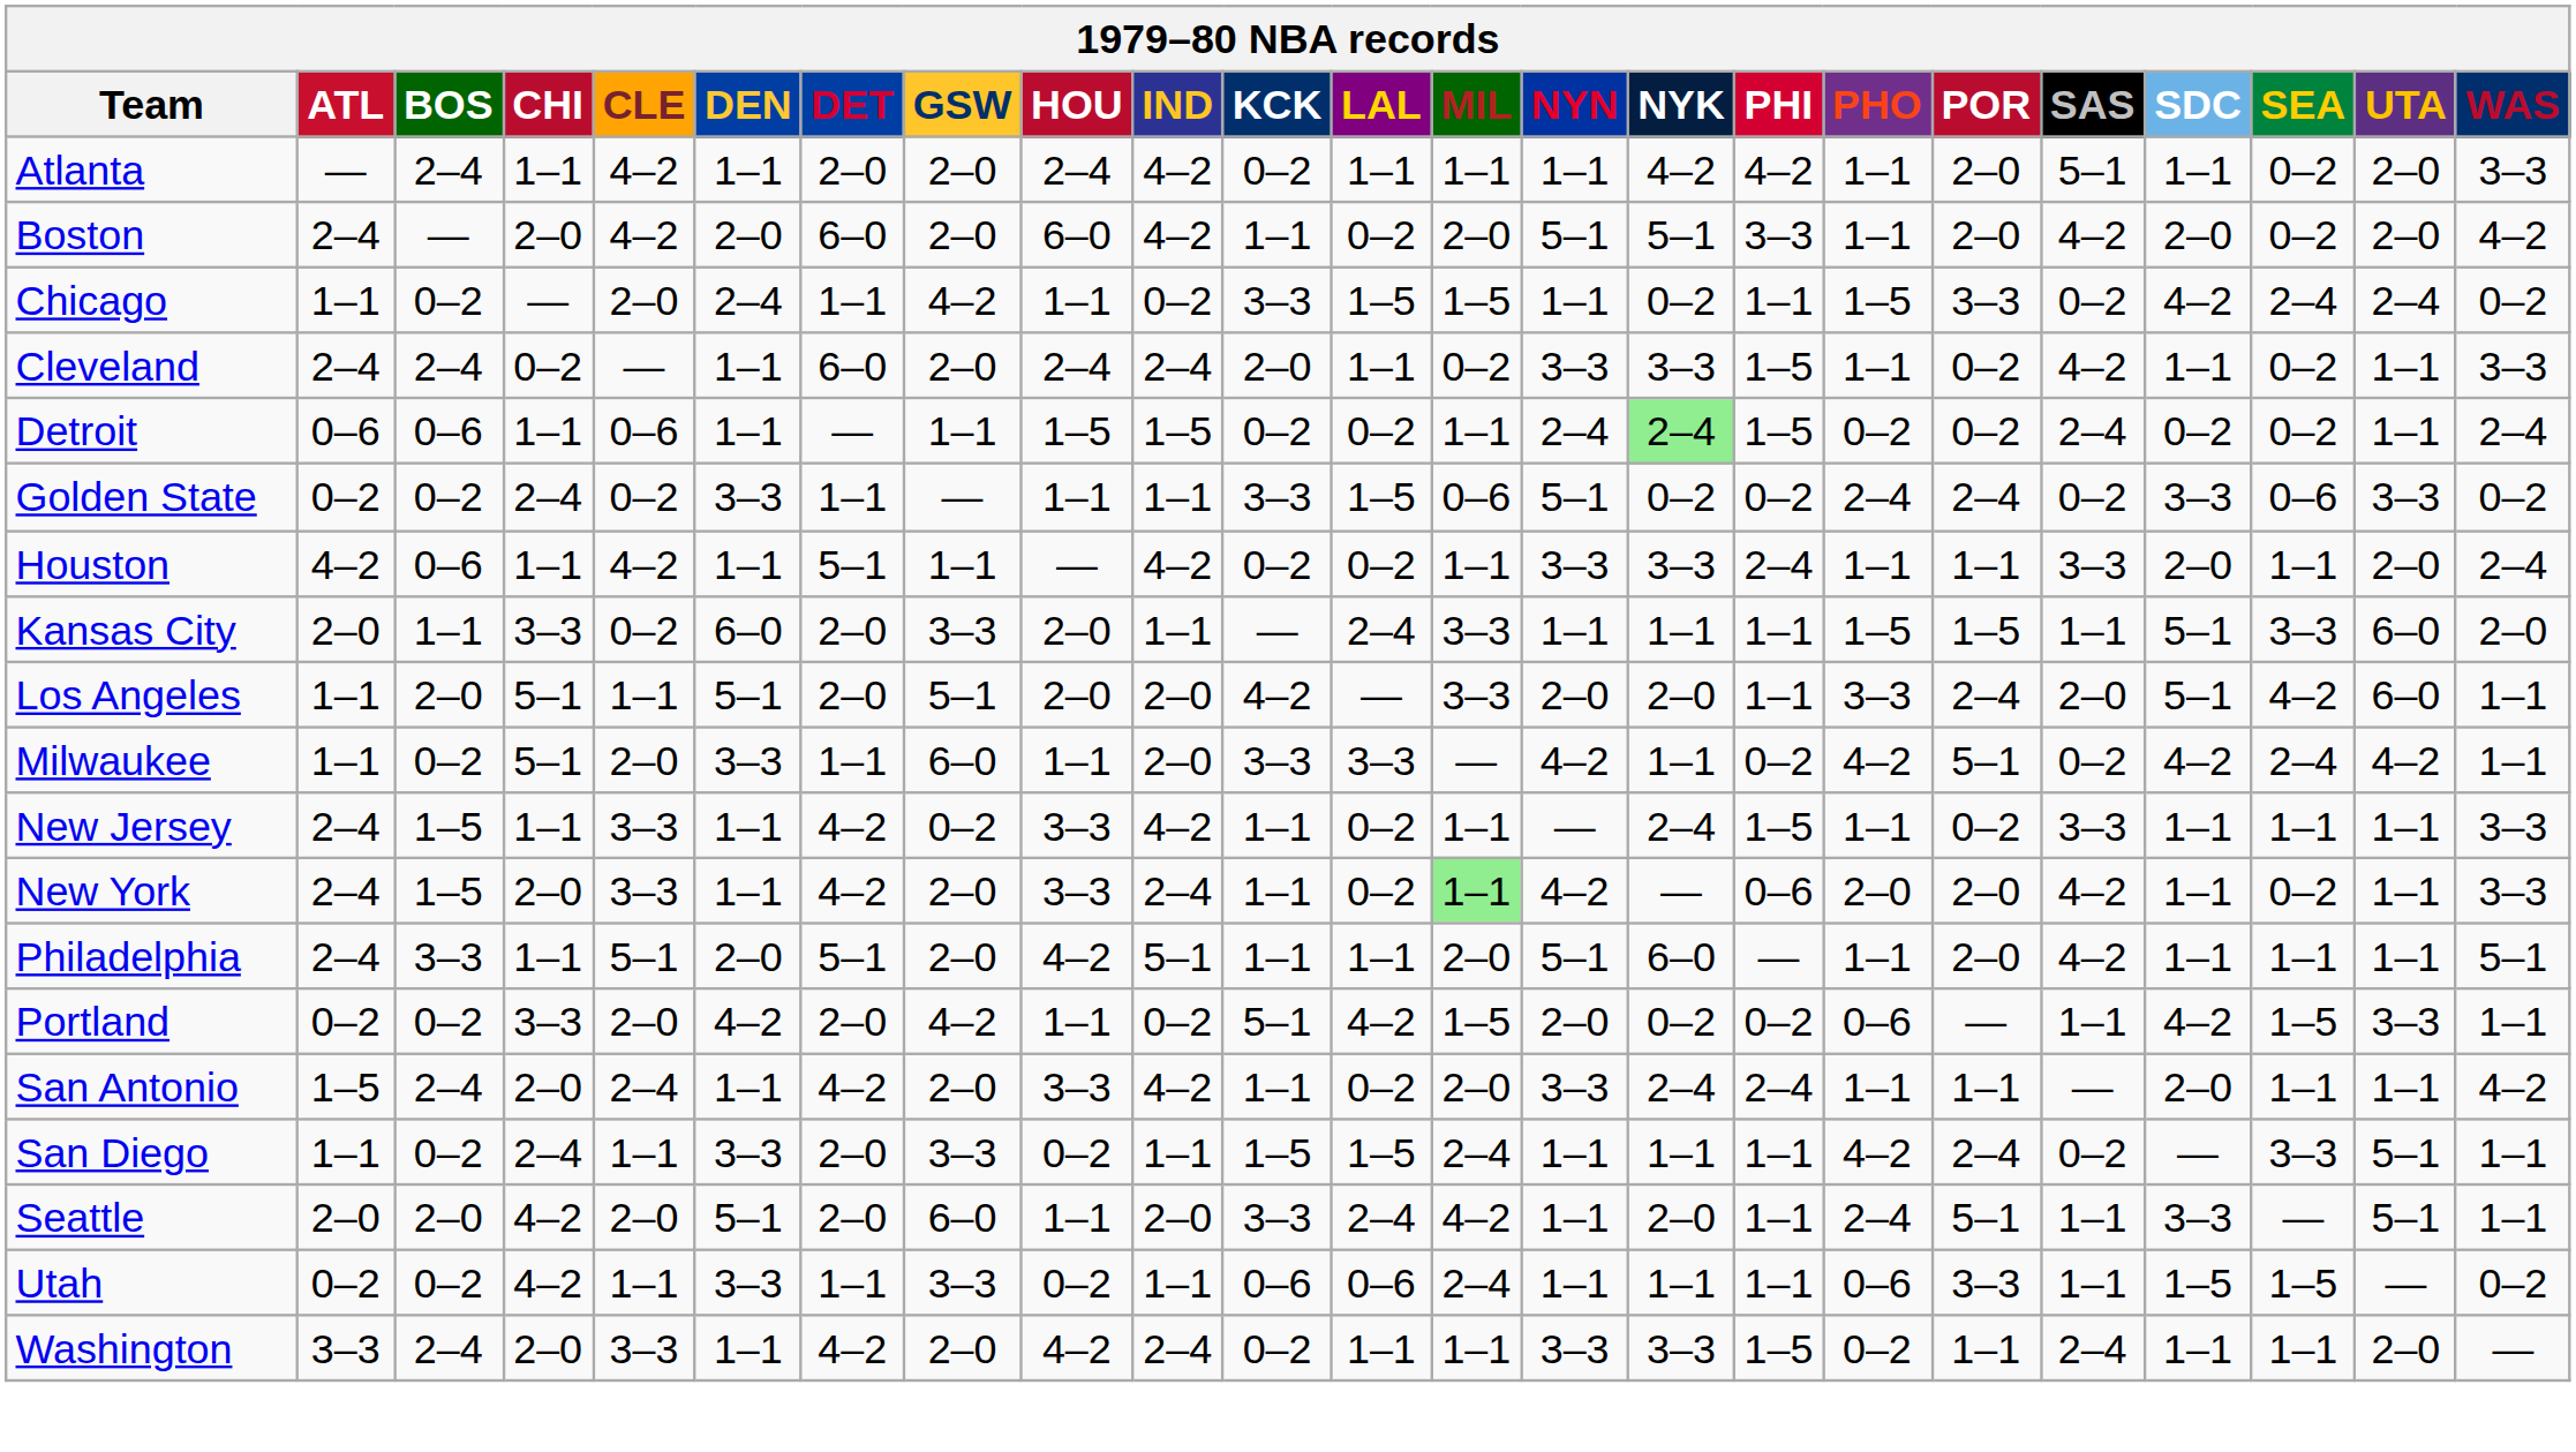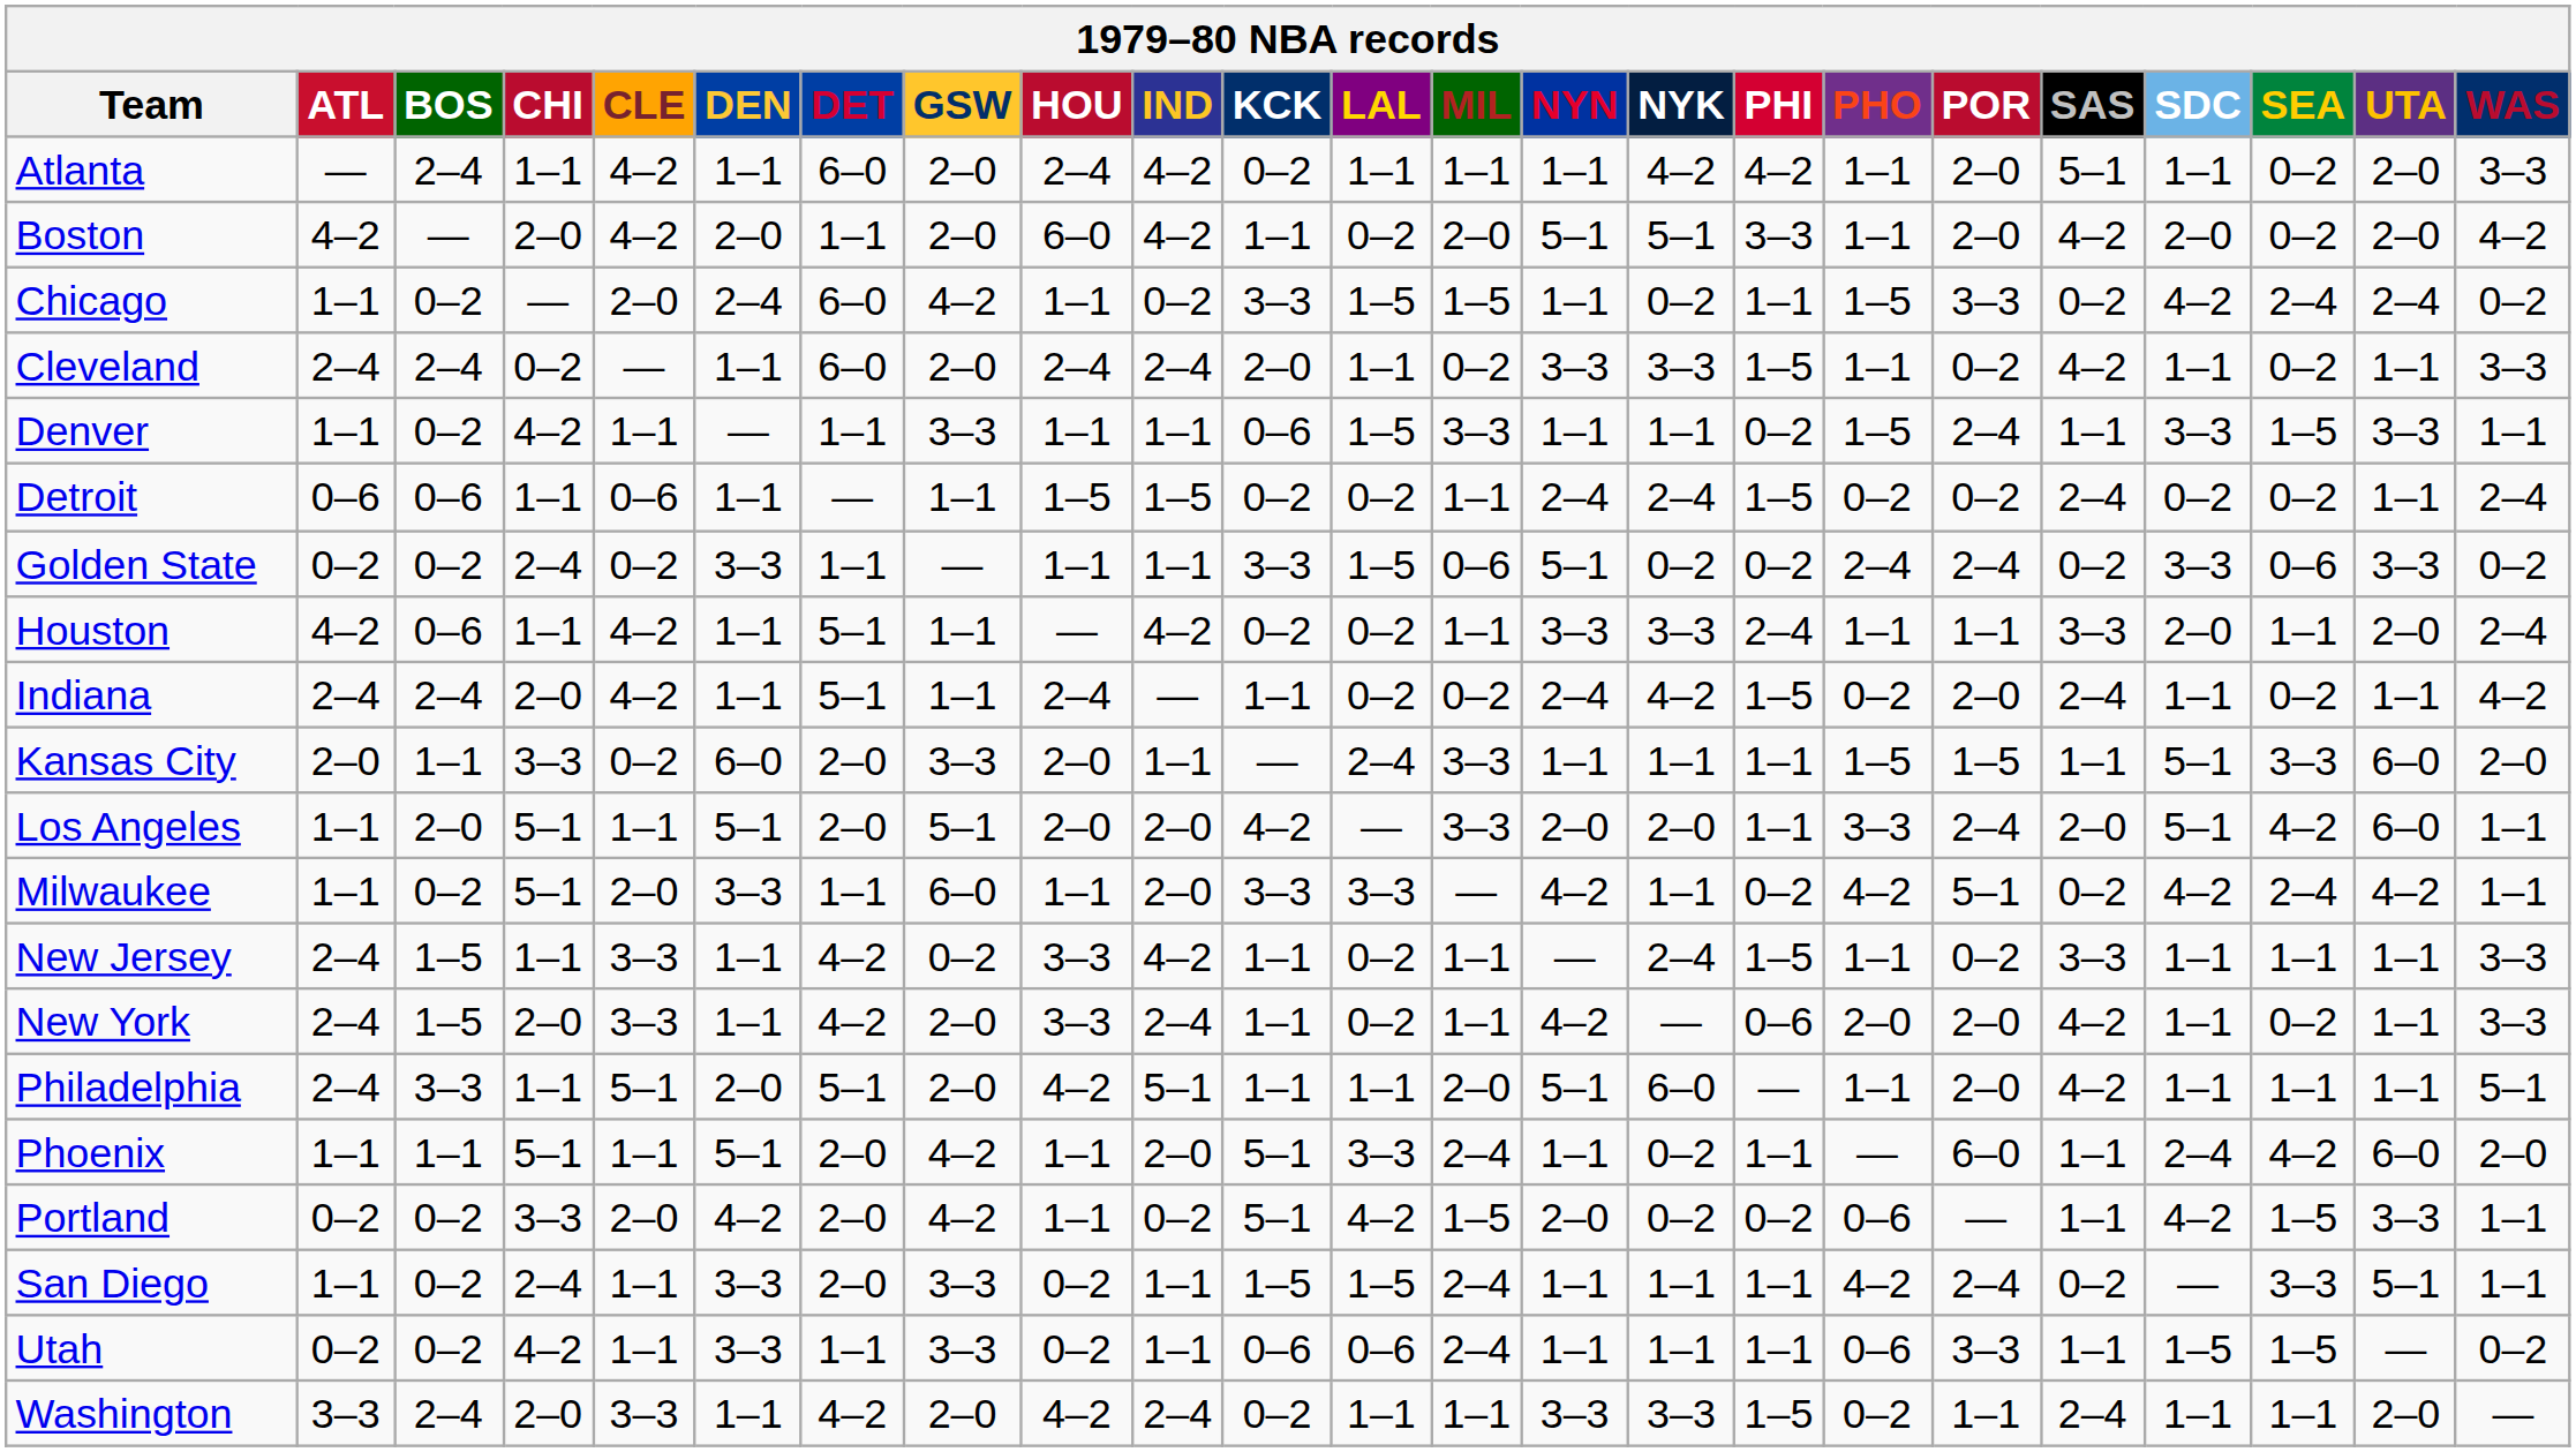 <table class="wikitable" style="font-size:95%; text-align:center;">
 <tr>
 <th colspan=23>1979–80 NBA records</th>
 </tr>
 <tr>
 <th width=100>Team</th>
 <th style="background:#C90F2E;color:#FFFFFF;width=35">ATL</th>
 <th style="background:#006400;color:#FFFFFF;width=35">BOS</th>
 <th style="background:#BA0C2F;color:#FFFFFF;width=35">CHI</th>
 <th style="background:#FFA402;color:#77222F;width=35">CLE</th>
 <th style="background:#003EA4;color:#FDC835;width=35">DEN</th>
 <th style="background:#003EA4;color:#D50032;width=35">DET</th>
 <th style="background:#FFC62C;color:#012F6B;width=35">GSW</th>
 <th style="background:#BA0C2F;color:#FFFFFF;width=35">HOU</th>
 <th style="background:#2C3294;color:#FCC624;width=35">IND</th>
 <th style="background:#012F6B;color:#FFFFFF;width=35">KCK</th>
 <th style="background:#800080;color:#FFD700;width=35">LAL</th>
 <th style="background:#006400;color:#B22222;width=35">MIL</th>
 <th style="background:#0032A1;color:#E5002B;width=35">NYN</th>
 <th style="background:#031E41;color:#FFFFFF;width=35">NYK</th>
 <th style="background:#D40032;color:#FFFFFF;width=35">PHI</th>
 <th style="background:#702F8B;color:#FA4417;width=35">PHO</th>
 <th style="background:#BA0C2F;color:#FFFFFF;width=35">POR</th>
 <th style="background:#000000;color:#C0C0C0;width=35">SAS</th>
 <th style="background:#6BB3E6;color:#FFFFFF;width=35">SDC</th>
 <th style="background:#00843D;color:#FFCD01;width=35">SEA</th>
 <th style="background:#5C2F83;color:#FCC200;width=35">UTA</th>
 <th style="background:#012F6D;color:#BA0C2F;width=35">WAS</th>
 </tr>
 <tr>
 <td style="text-align:left;"><a href='#'>Atlanta</a></td>
 <td>—</td>
 <td>2–4</td>
 <td>1–1</td>
 <td>4–2</td>
 <td>1–1</td>
-<td>2–0</td>
+<td>6–0</td>
 <td>2–0</td>
 <td>2–4</td>
 <td>4–2</td>
 <td>0–2</td>
 <td>1–1</td>
 <td>1–1</td>
 <td>1–1</td>
 <td>4–2</td>
 <td>4–2</td>
 <td>1–1</td>
 <td>2–0</td>
 <td>5–1</td>
 <td>1–1</td>
 <td>0–2</td>
 <td>2–0</td>
 <td>3–3</td>
 </tr>
 <tr>
 <td style="text-align:left;"><a href='#'>Boston</a></td>
-<td>2–4</td>
+<td>4–2</td>
 <td>—</td>
 <td>2–0</td>
 <td>4–2</td>
 <td>2–0</td>
-<td>6–0</td>
+<td>1–1</td>
 <td>2–0</td>
 <td>6–0</td>
 <td>4–2</td>
 <td>1–1</td>
 <td>0–2</td>
 <td>2–0</td>
 <td>5–1</td>
 <td>5–1</td>
 <td>3–3</td>
 <td>1–1</td>
 <td>2–0</td>
 <td>4–2</td>
 <td>2–0</td>
 <td>0–2</td>
 <td>2–0</td>
 <td>4–2</td>
 </tr>
 <tr>
 <td style="text-align:left;"><a href='#'>Chicago</a></td>
 <td>1–1</td>
 <td>0–2</td>
 <td>—</td>
 <td>2–0</td>
 <td>2–4</td>
-<td>1–1</td>
+<td>6–0</td>
 <td>4–2</td>
 <td>1–1</td>
 <td>0–2</td>
 <td>3–3</td>
 <td>1–5</td>
 <td>1–5</td>
 <td>1–1</td>
 <td>0–2</td>
 <td>1–1</td>
 <td>1–5</td>
 <td>3–3</td>
 <td>0–2</td>
 <td>4–2</td>
 <td>2–4</td>
 <td>2–4</td>
 <td>0–2</td>
 </tr>
 <tr>
 <td style="text-align:left;"><a href='#'>Cleveland</a></td>
 <td>2–4</td>
 <td>2–4</td>
 <td>0–2</td>
 <td>—</td>
 <td>1–1</td>
 <td>6–0</td>
 <td>2–0</td>
 <td>2–4</td>
 <td>2–4</td>
 <td>2–0</td>
 <td>1–1</td>
 <td>0–2</td>
 <td>3–3</td>
 <td>3–3</td>
 <td>1–5</td>
 <td>1–1</td>
 <td>0–2</td>
 <td>4–2</td>
 <td>1–1</td>
 <td>0–2</td>
 <td>1–1</td>
 <td>3–3</td>
 </tr>
 <tr>
+<td style="text-align:left;"><a href='#'>Denver</a></td>
+<td>1–1</td>
+<td>0–2</td>
+<td>4–2</td>
+<td>1–1</td>
+<td>—</td>
+<td>1–1</td>
+<td>3–3</td>
+<td>1–1</td>
+<td>1–1</td>
+<td>0–6</td>
+<td>1–5</td>
+<td>3–3</td>
+<td>1–1</td>
+<td>1–1</td>
+<td>0–2</td>
+<td>1–5</td>
+<td>2–4</td>
+<td>1–1</td>
+<td>3–3</td>
+<td>1–5</td>
+<td>3–3</td>
+<td>1–1</td>
+</tr>
+<tr>
 <td style="text-align:left;"><a href='#'>Detroit</a></td>
 <td>0–6</td>
 <td>0–6</td>
 <td>1–1</td>
 <td>0–6</td>
 <td>1–1</td>
 <td>—</td>
 <td>1–1</td>
 <td>1–5</td>
 <td>1–5</td>
 <td>0–2</td>
 <td>0–2</td>
 <td>1–1</td>
 <td>2–4</td>
-<td style="background: lightgreen;">2–4</td>
+<td>2–4</td>
 <td>1–5</td>
 <td>0–2</td>
 <td>0–2</td>
 <td>2–4</td>
 <td>0–2</td>
 <td>0–2</td>
 <td>1–1</td>
 <td>2–4</td>
 </tr>
 <tr>
 <td style="text-align:left;"><a href='#'>Golden State</a></td>
 <td>0–2</td>
 <td>0–2</td>
 <td>2–4</td>
 <td>0–2</td>
 <td>3–3</td>
 <td>1–1</td>
 <td>—</td>
 <td>1–1</td>
 <td>1–1</td>
 <td>3–3</td>
 <td>1–5</td>
 <td>0–6</td>
 <td>5–1</td>
 <td>0–2</td>
 <td>0–2</td>
 <td>2–4</td>
 <td>2–4</td>
 <td>0–2</td>
 <td>3–3</td>
 <td>0–6</td>
 <td>3–3</td>
 <td>0–2</td>
 </tr>
 <tr>
 <td style="text-align:left;"><a href='#'>Houston</a></td>
 <td>4–2</td>
 <td>0–6</td>
 <td>1–1</td>
 <td>4–2</td>
 <td>1–1</td>
 <td>5–1</td>
 <td>1–1</td>
 <td>—</td>
 <td>4–2</td>
 <td>0–2</td>
 <td>0–2</td>
 <td>1–1</td>
 <td>3–3</td>
 <td>3–3</td>
 <td>2–4</td>
 <td>1–1</td>
 <td>1–1</td>
 <td>3–3</td>
 <td>2–0</td>
 <td>1–1</td>
 <td>2–0</td>
 <td>2–4</td>
+</tr>
+<tr>
+<td style="text-align:left;"><a href='#'>Indiana</a></td>
+<td>2–4</td>
+<td>2–4</td>
+<td>2–0</td>
+<td>4–2</td>
+<td>1–1</td>
+<td>5–1</td>
+<td>1–1</td>
+<td>2–4</td>
+<td>—</td>
+<td>1–1</td>
+<td>0–2</td>
+<td>0–2</td>
+<td>2–4</td>
+<td>4–2</td>
+<td>1–5</td>
+<td>0–2</td>
+<td>2–0</td>
+<td>2–4</td>
+<td>1–1</td>
+<td>0–2</td>
+<td>1–1</td>
+<td>4–2</td>
 </tr>
 <tr>
 <td style="text-align:left;"><a href='#'>Kansas City</a></td>
 <td>2–0</td>
 <td>1–1</td>
 <td>3–3</td>
 <td>0–2</td>
 <td>6–0</td>
 <td>2–0</td>
 <td>3–3</td>
 <td>2–0</td>
 <td>1–1</td>
 <td>—</td>
 <td>2–4</td>
 <td>3–3</td>
 <td>1–1</td>
 <td>1–1</td>
 <td>1–1</td>
 <td>1–5</td>
 <td>1–5</td>
 <td>1–1</td>
 <td>5–1</td>
 <td>3–3</td>
 <td>6–0</td>
 <td>2–0</td>
 </tr>
 <tr>
 <td style="text-align:left;"><a href='#'>Los Angeles</a></td>
 <td>1–1</td>
 <td>2–0</td>
 <td>5–1</td>
 <td>1–1</td>
 <td>5–1</td>
 <td>2–0</td>
 <td>5–1</td>
 <td>2–0</td>
 <td>2–0</td>
 <td>4–2</td>
 <td>—</td>
 <td>3–3</td>
 <td>2–0</td>
 <td>2–0</td>
 <td>1–1</td>
 <td>3–3</td>
 <td>2–4</td>
 <td>2–0</td>
 <td>5–1</td>
 <td>4–2</td>
 <td>6–0</td>
 <td>1–1</td>
 </tr>
 <tr>
 <td style="text-align:left;"><a href='#'>Milwaukee</a></td>
 <td>1–1</td>
 <td>0–2</td>
 <td>5–1</td>
 <td>2–0</td>
 <td>3–3</td>
 <td>1–1</td>
 <td>6–0</td>
 <td>1–1</td>
 <td>2–0</td>
 <td>3–3</td>
 <td>3–3</td>
 <td>—</td>
 <td>4–2</td>
 <td>1–1</td>
 <td>0–2</td>
 <td>4–2</td>
 <td>5–1</td>
 <td>0–2</td>
 <td>4–2</td>
 <td>2–4</td>
 <td>4–2</td>
 <td>1–1</td>
 </tr>
 <tr>
 <td style="text-align:left;"><a href='#'>New Jersey</a></td>
 <td>2–4</td>
 <td>1–5</td>
 <td>1–1</td>
 <td>3–3</td>
 <td>1–1</td>
 <td>4–2</td>
 <td>0–2</td>
 <td>3–3</td>
 <td>4–2</td>
 <td>1–1</td>
 <td>0–2</td>
 <td>1–1</td>
 <td>—</td>
 <td>2–4</td>
 <td>1–5</td>
 <td>1–1</td>
 <td>0–2</td>
 <td>3–3</td>
 <td>1–1</td>
 <td>1–1</td>
 <td>1–1</td>
 <td>3–3</td>
 </tr>
 <tr>
 <td style="text-align:left;"><a href='#'>New York</a></td>
 <td>2–4</td>
 <td>1–5</td>
 <td>2–0</td>
 <td>3–3</td>
 <td>1–1</td>
 <td>4–2</td>
 <td>2–0</td>
 <td>3–3</td>
 <td>2–4</td>
 <td>1–1</td>
 <td>0–2</td>
-<td style="background: lightgreen;">1–1</td>
+<td>1–1</td>
 <td>4–2</td>
 <td>—</td>
 <td>0–6</td>
 <td>2–0</td>
 <td>2–0</td>
 <td>4–2</td>
 <td>1–1</td>
 <td>0–2</td>
 <td>1–1</td>
 <td>3–3</td>
 </tr>
 <tr>
 <td style="text-align:left;"><a href='#'>Philadelphia</a></td>
 <td>2–4</td>
 <td>3–3</td>
 <td>1–1</td>
 <td>5–1</td>
 <td>2–0</td>
 <td>5–1</td>
 <td>2–0</td>
 <td>4–2</td>
 <td>5–1</td>
 <td>1–1</td>
 <td>1–1</td>
 <td>2–0</td>
 <td>5–1</td>
 <td>6–0</td>
 <td>—</td>
 <td>1–1</td>
 <td>2–0</td>
 <td>4–2</td>
 <td>1–1</td>
 <td>1–1</td>
 <td>1–1</td>
 <td>5–1</td>
 </tr>
 <tr>
+<td style="text-align:left;"><a href='#'>Phoenix</a></td>
+<td>1–1</td>
+<td>1–1</td>
+<td>5–1</td>
+<td>1–1</td>
+<td>5–1</td>
+<td>2–0</td>
+<td>4–2</td>
+<td>1–1</td>
+<td>2–0</td>
+<td>5–1</td>
+<td>3–3</td>
+<td>2–4</td>
+<td>1–1</td>
+<td>0–2</td>
+<td>1–1</td>
+<td>—</td>
+<td>6–0</td>
+<td>1–1</td>
+<td>2–4</td>
+<td>4–2</td>
+<td>6–0</td>
+<td>2–0</td>
+</tr>
+<tr>
 <td style="text-align:left;"><a href='#'>Portland</a></td>
 <td>0–2</td>
 <td>0–2</td>
 <td>3–3</td>
 <td>2–0</td>
 <td>4–2</td>
 <td>2–0</td>
 <td>4–2</td>
 <td>1–1</td>
 <td>0–2</td>
 <td>5–1</td>
 <td>4–2</td>
 <td>1–5</td>
 <td>2–0</td>
 <td>0–2</td>
 <td>0–2</td>
 <td>0–6</td>
 <td>—</td>
 <td>1–1</td>
 <td>4–2</td>
 <td>1–5</td>
 <td>3–3</td>
 <td>1–1</td>
 </tr>
 <tr>
-<td style="text-align:left;"><a href='#'>San Antonio</a></td>
-<td>1–5</td>
-<td>2–4</td>
-<td>2–0</td>
-<td>2–4</td>
-<td>1–1</td>
-<td>4–2</td>
-<td>2–0</td>
-<td>3–3</td>
-<td>4–2</td>
-<td>1–1</td>
-<td>0–2</td>
-<td>2–0</td>
-<td>3–3</td>
-<td>2–4</td>
-<td>2–4</td>
-<td>1–1</td>
-<td>1–1</td>
-<td>—</td>
-<td>2–0</td>
-<td>1–1</td>
-<td>1–1</td>
-<td>4–2</td>
-</tr>
-<tr>
 <td style="text-align:left;"><a href='#'>San Diego</a></td>
 <td>1–1</td>
 <td>0–2</td>
 <td>2–4</td>
 <td>1–1</td>
 <td>3–3</td>
 <td>2–0</td>
 <td>3–3</td>
 <td>0–2</td>
 <td>1–1</td>
 <td>1–5</td>
 <td>1–5</td>
 <td>2–4</td>
 <td>1–1</td>
 <td>1–1</td>
 <td>1–1</td>
 <td>4–2</td>
 <td>2–4</td>
 <td>0–2</td>
 <td>—</td>
 <td>3–3</td>
-<td>5–1</td>
-<td>1–1</td>
-</tr>
-<tr>
-<td style="text-align:left;"><a href='#'>Seattle</a></td>
-<td>2–0</td>
-<td>2–0</td>
-<td>4–2</td>
-<td>2–0</td>
-<td>5–1</td>
-<td>2–0</td>
-<td>6–0</td>
-<td>1–1</td>
-<td>2–0</td>
-<td>3–3</td>
-<td>2–4</td>
-<td>4–2</td>
-<td>1–1</td>
-<td>2–0</td>
-<td>1–1</td>
-<td>2–4</td>
-<td>5–1</td>
-<td>1–1</td>
-<td>3–3</td>
-<td>—</td>
 <td>5–1</td>
 <td>1–1</td>
 </tr>
 <tr>
 <td style="text-align:left;"><a href='#'>Utah</a></td>
 <td>0–2</td>
 <td>0–2</td>
 <td>4–2</td>
 <td>1–1</td>
 <td>3–3</td>
 <td>1–1</td>
 <td>3–3</td>
 <td>0–2</td>
 <td>1–1</td>
 <td>0–6</td>
 <td>0–6</td>
 <td>2–4</td>
 <td>1–1</td>
 <td>1–1</td>
 <td>1–1</td>
 <td>0–6</td>
 <td>3–3</td>
 <td>1–1</td>
 <td>1–5</td>
 <td>1–5</td>
 <td>—</td>
 <td>0–2</td>
 </tr>
 <tr>
 <td style="text-align:left;"><a href='#'>Washington</a></td>
 <td>3–3</td>
 <td>2–4</td>
 <td>2–0</td>
 <td>3–3</td>
 <td>1–1</td>
 <td>4–2</td>
 <td>2–0</td>
 <td>4–2</td>
 <td>2–4</td>
 <td>0–2</td>
 <td>1–1</td>
 <td>1–1</td>
 <td>3–3</td>
 <td>3–3</td>
 <td>1–5</td>
 <td>0–2</td>
 <td>1–1</td>
 <td>2–4</td>
 <td>1–1</td>
 <td>1–1</td>
 <td>2–0</td>
 <td>—</td>
 </tr>
 </table>
